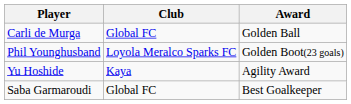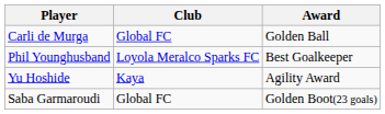 <table class="wikitable" style="text-align:center">
 <tr>
 <th>Player</th>
 <th>Club</th>
 <th>Award</th>
 </tr>
 <tr>
 <td align="left"><a href='#'>Carli de Murga</a></td>
 <td align="left"><a href='#'>Global FC</a></td>
 <td align="left">Golden Ball</td>
 </tr>
 <tr>
 <td align="left"><a href='#'>Phil Younghusband</a></td>
 <td align="left"><a href='#'>Loyola Meralco Sparks FC</a></td>
-<td align="left">Golden Boot<small>(23 goals)</small></td>
+<td align="left">Best Goalkeeper</td>
 </tr>
 <tr>
 <td align="left"><a href='#'>Yu Hoshide</a></td>
 <td align="left"><a href='#'>Kaya</a></td>
 <td align="left">Agility Award</td>
 </tr>
 <tr>
 <td align="left">Saba Garmaroudi</td>
 <td align="left">Global FC</td>
-<td align="left">Best Goalkeeper</td>
+<td align="left">Golden Boot<small>(23 goals)</small></td>
 </tr>
 </table>
